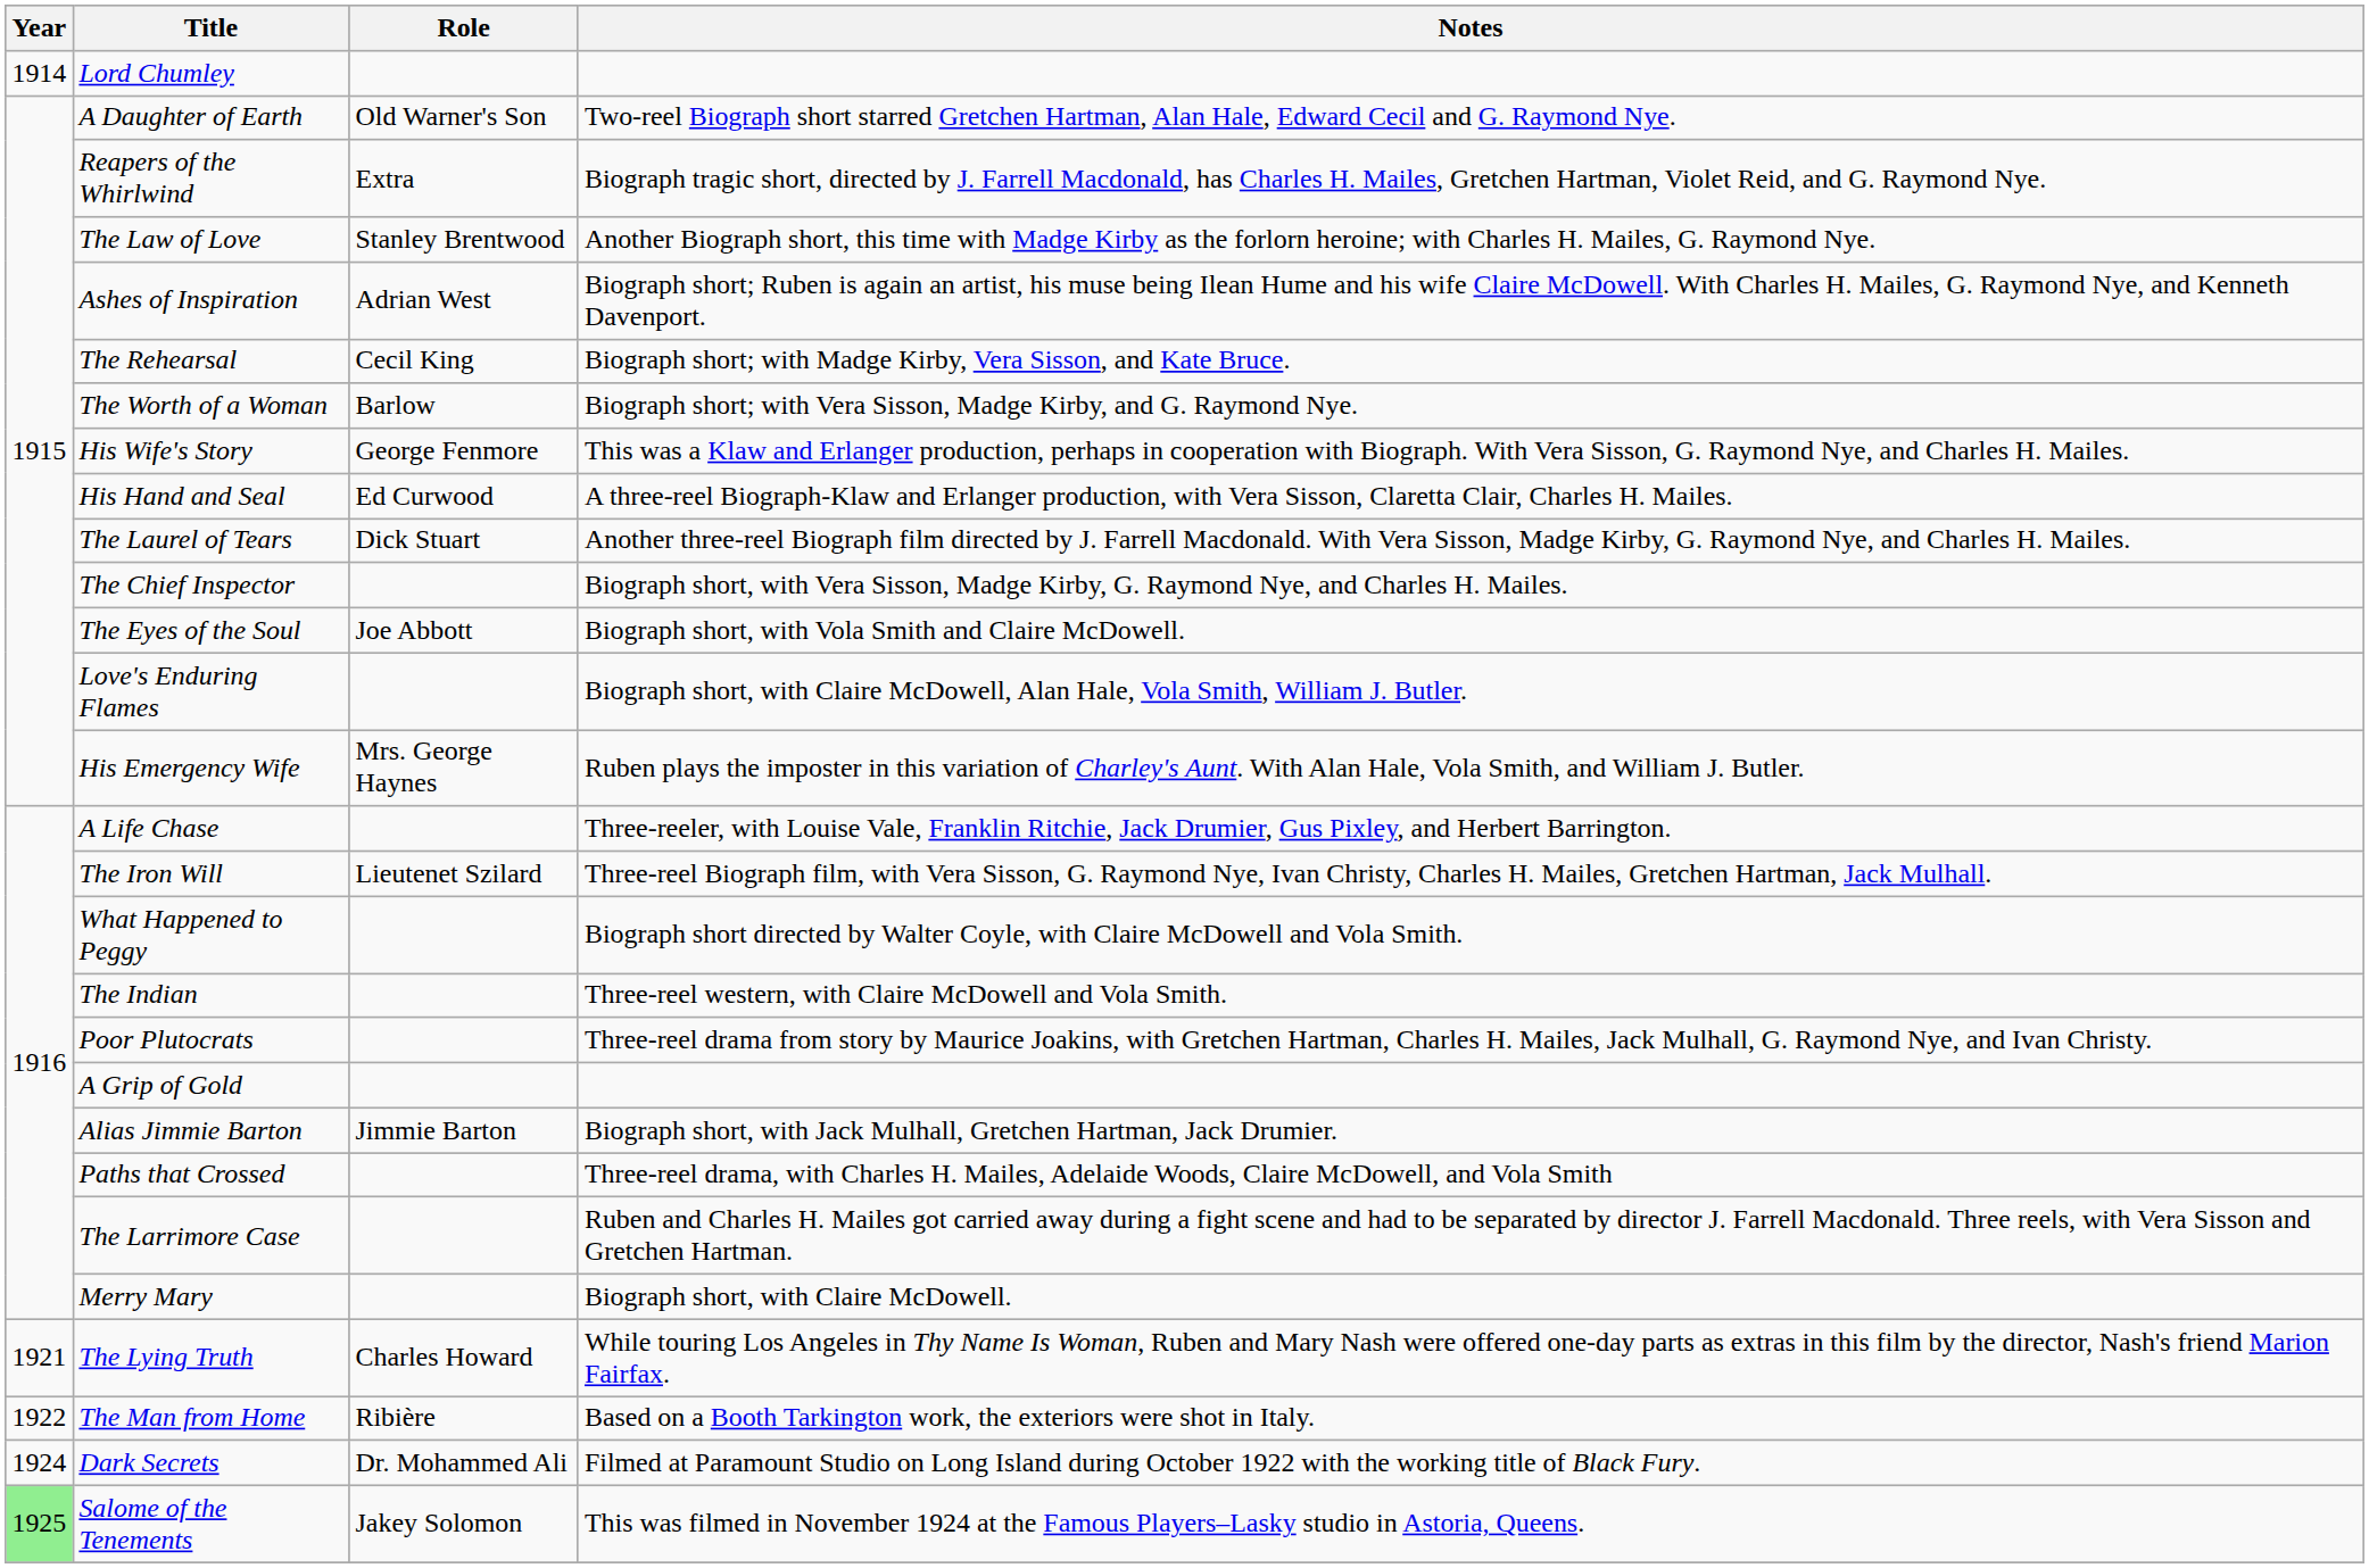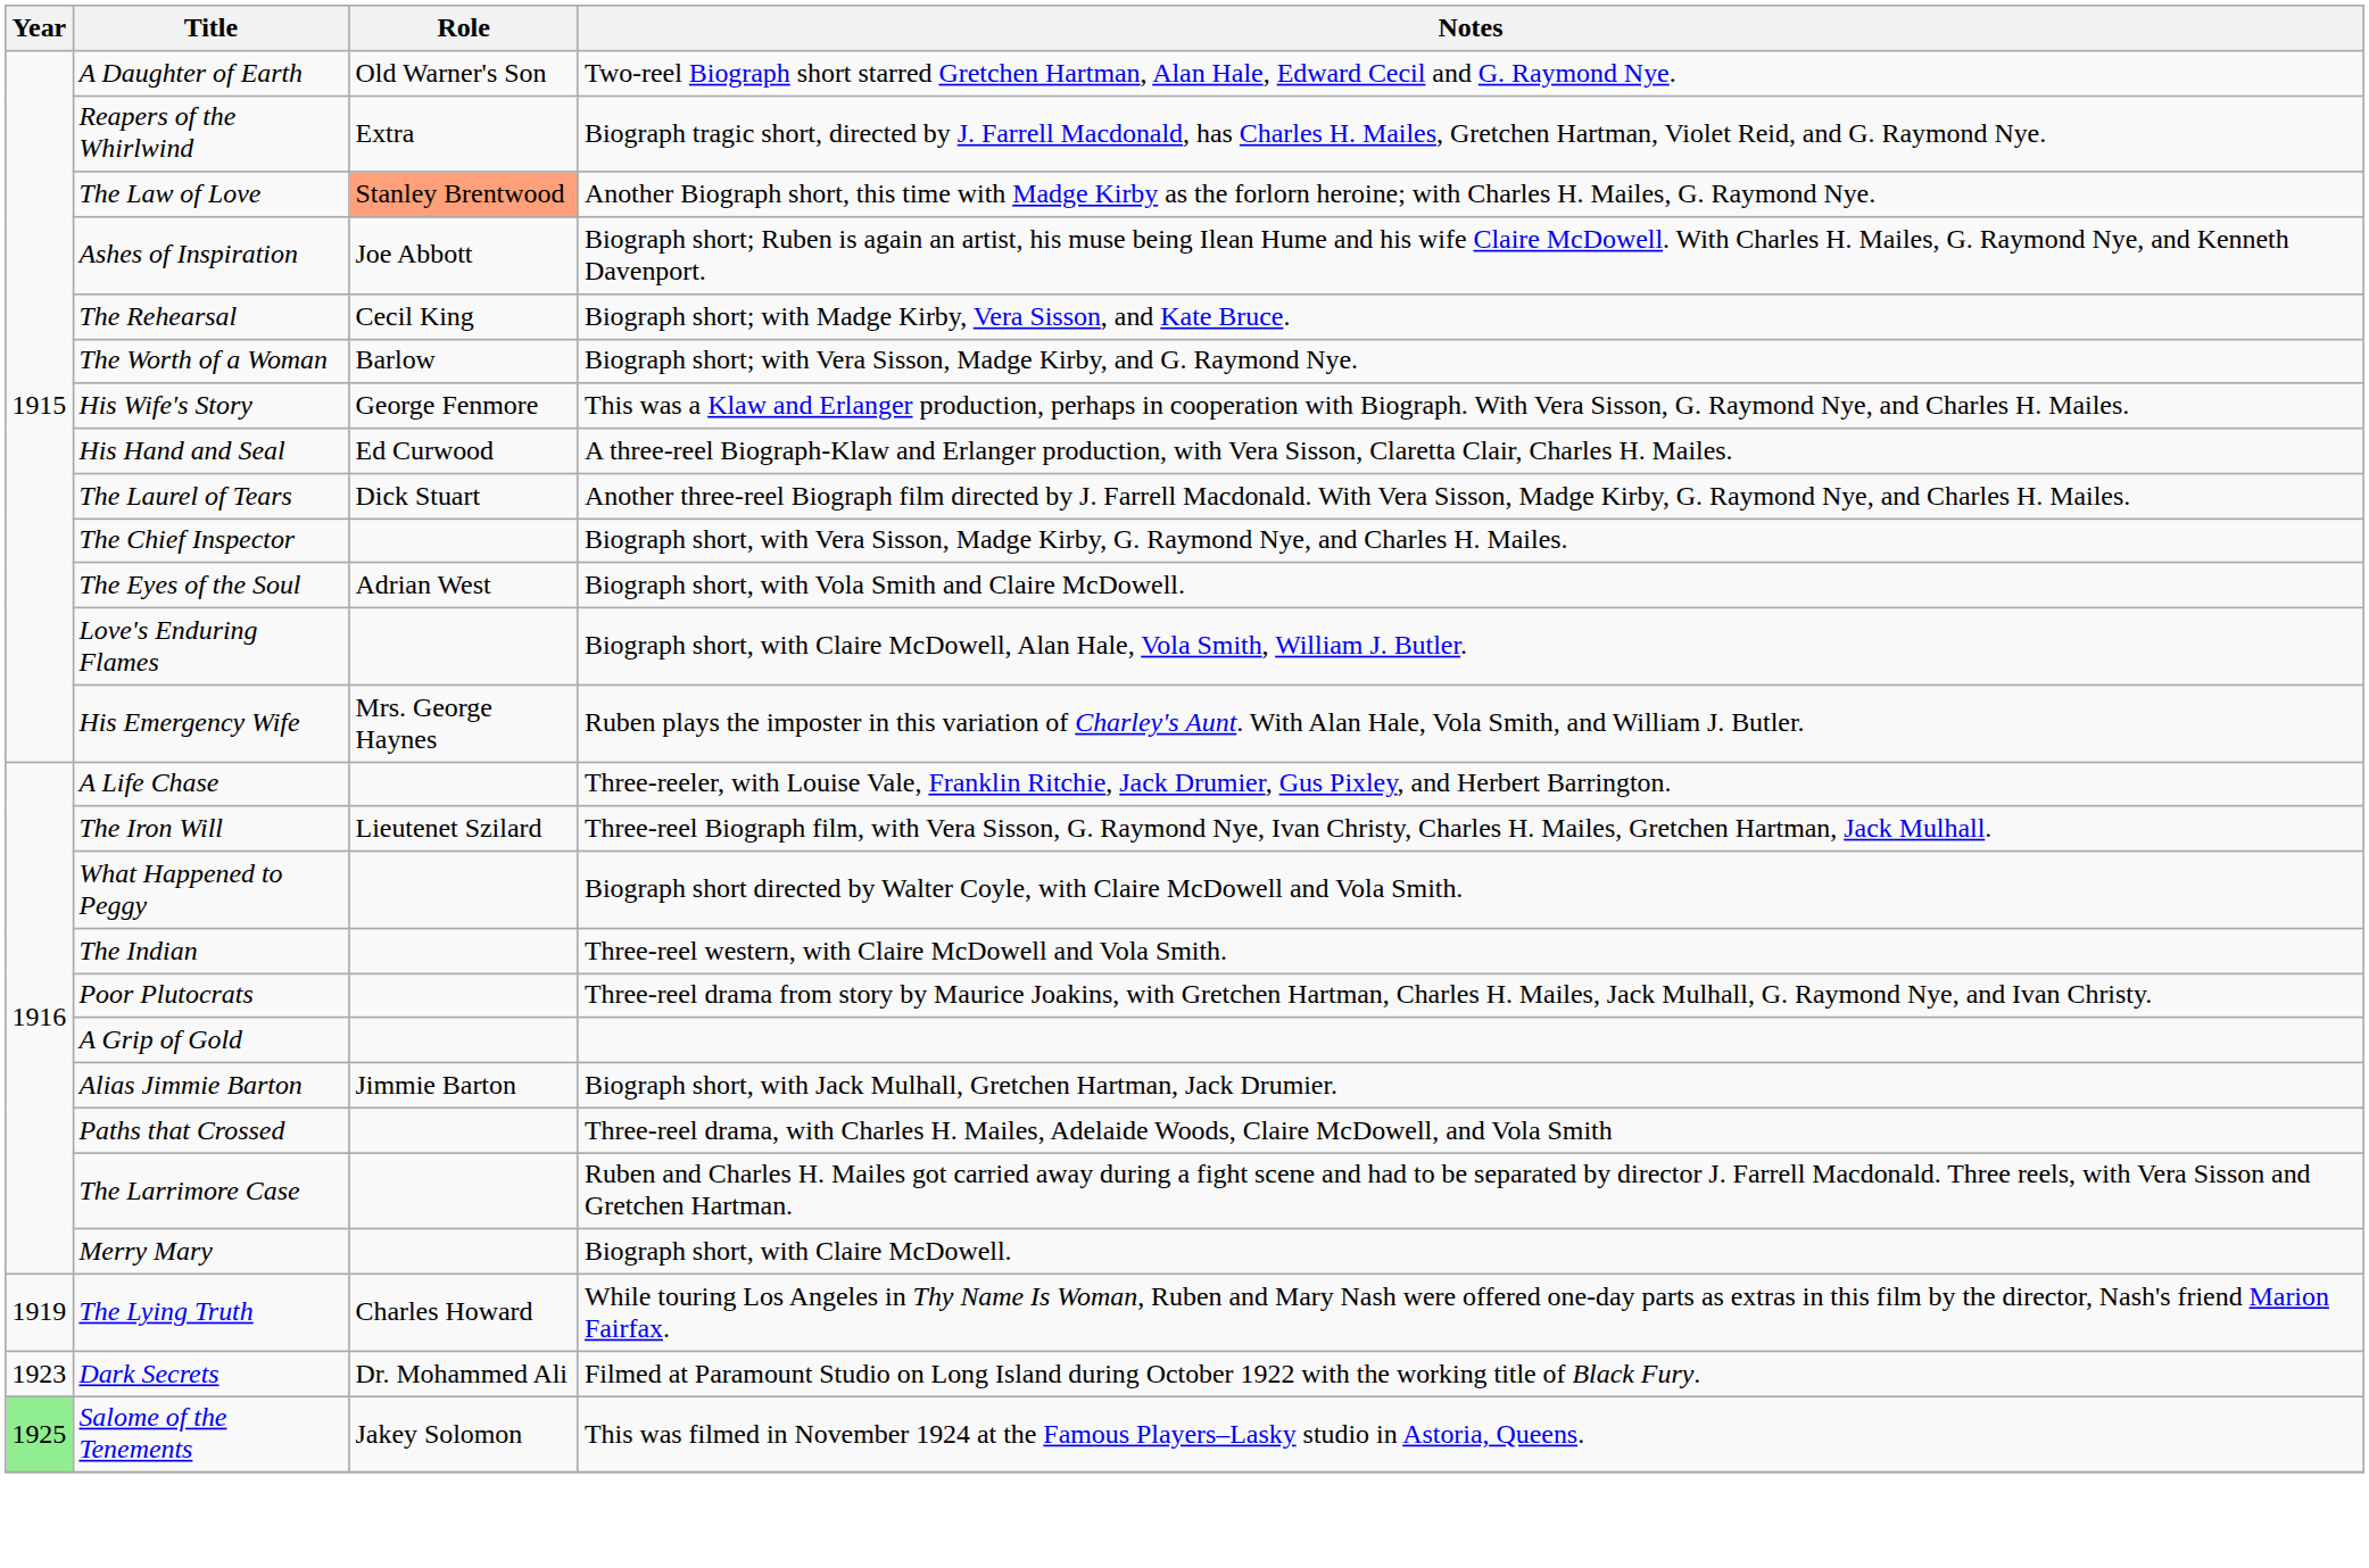 <table class="wikitable sortable plainrowheaders" style="font-size: 90%">
 <tr>
 <th scope="col">Year</th>
 <th scope="col">Title</th>
 <th scope="col">Role</th>
 <th scope="col">Notes</th>
-</tr>
-<tr>
-<td>1914</td>
-<td><em><a href='#'>Lord Chumley</a></em></td>
-<td></td>
-<td></td>
 </tr>
 <tr>
 <td rowspan=13>1915</td>
 <td><em>A Daughter of Earth</em></td>
 <td>Old Warner's Son</td>
 <td>Two-reel <a href='#'>Biograph</a> short starred <a href='#'>Gretchen Hartman</a>, <a href='#'>Alan Hale</a>, <a href='#'>Edward Cecil</a> and <a href='#'>G. Raymond Nye</a>.</td>
 </tr>
 <tr>
 <td><em>Reapers of the Whirlwind</em></td>
 <td>Extra</td>
 <td>Biograph tragic short, directed by <a href='#'>J. Farrell Macdonald</a>, has <a href='#'>Charles H. Mailes</a>, Gretchen Hartman, Violet Reid, and G. Raymond Nye.</td>
 </tr>
 <tr>
 <td><em>The Law of Love</em></td>
-<td>Stanley Brentwood</td>
+<td style="background: lightsalmon;">Stanley Brentwood</td>
 <td>Another Biograph short, this time with <a href='#'>Madge Kirby</a> as the forlorn heroine; with Charles H. Mailes, G. Raymond Nye.</td>
 </tr>
 <tr>
 <td><em>Ashes of Inspiration</em></td>
-<td>Adrian West</td>
+<td>Joe Abbott</td>
 <td>Biograph short; Ruben is again an artist, his muse being Ilean Hume and his wife <a href='#'>Claire McDowell</a>. With Charles H. Mailes, G. Raymond Nye, and Kenneth Davenport.</td>
 </tr>
 <tr>
 <td><em>The Rehearsal</em></td>
 <td>Cecil King</td>
 <td>Biograph short; with Madge Kirby, <a href='#'>Vera Sisson</a>, and <a href='#'>Kate Bruce</a>.</td>
 </tr>
 <tr>
 <td><em>The Worth of a Woman</em></td>
 <td>Barlow</td>
 <td>Biograph short; with Vera Sisson, Madge Kirby, and G. Raymond Nye.</td>
 </tr>
 <tr>
 <td><em>His Wife's Story</em></td>
 <td>George Fenmore</td>
 <td>This was a <a href='#'>Klaw and Erlanger</a> production, perhaps in cooperation with Biograph. With Vera Sisson, G. Raymond Nye, and Charles H. Mailes.</td>
 </tr>
 <tr>
 <td><em>His Hand and Seal</em></td>
 <td>Ed Curwood</td>
 <td>A three-reel Biograph-Klaw and Erlanger production, with Vera Sisson, Claretta Clair, Charles H. Mailes.</td>
 </tr>
 <tr>
 <td><em>The Laurel of Tears</em></td>
 <td>Dick Stuart</td>
 <td>Another three-reel Biograph film directed by J. Farrell Macdonald. With Vera Sisson, Madge Kirby, G. Raymond Nye, and Charles H. Mailes.</td>
 </tr>
 <tr>
 <td><em>The Chief Inspector</em></td>
 <td></td>
 <td>Biograph short, with Vera Sisson, Madge Kirby, G. Raymond Nye, and Charles H. Mailes.</td>
 </tr>
 <tr>
 <td><em>The Eyes of the Soul</em></td>
-<td>Joe Abbott</td>
+<td>Adrian West</td>
 <td>Biograph short, with Vola Smith and Claire McDowell.</td>
 </tr>
 <tr>
 <td><em>Love's Enduring Flames</em></td>
 <td></td>
 <td>Biograph short, with Claire McDowell, Alan Hale, <a href='#'>Vola Smith</a>, <a href='#'>William J. Butler</a>.</td>
 </tr>
 <tr>
 <td><em>His Emergency Wife</em></td>
 <td>Mrs. George Haynes</td>
 <td>Ruben plays the imposter in this variation of <em><a href='#'>Charley's Aunt</a></em>. With Alan Hale, Vola Smith, and William J. Butler.</td>
 </tr>
 <tr>
 <td rowspan=10>1916</td>
 <td><em>A Life Chase</em></td>
 <td></td>
 <td>Three-reeler, with Louise Vale, <a href='#'>Franklin Ritchie</a>, <a href='#'>Jack Drumier</a>, <a href='#'>Gus Pixley</a>, and Herbert Barrington.</td>
 </tr>
 <tr>
 <td><em>The Iron Will</em></td>
 <td>Lieutenet Szilard</td>
 <td>Three-reel Biograph film, with Vera Sisson, G. Raymond Nye, Ivan Christy, Charles H. Mailes, Gretchen Hartman, <a href='#'>Jack Mulhall</a>.</td>
 </tr>
 <tr>
 <td><em>What Happened to Peggy</em></td>
 <td></td>
 <td>Biograph short directed by Walter Coyle, with Claire McDowell and Vola Smith.</td>
 </tr>
 <tr>
 <td><em>The Indian</em></td>
 <td></td>
 <td>Three-reel western, with Claire McDowell and Vola Smith.</td>
 </tr>
 <tr>
 <td><em>Poor Plutocrats</em></td>
 <td></td>
 <td>Three-reel drama from story by Maurice Joakins, with Gretchen Hartman, Charles H. Mailes, Jack Mulhall, G. Raymond Nye, and Ivan Christy.</td>
 </tr>
 <tr>
 <td><em>A Grip of Gold</em></td>
 <td></td>
 <td></td>
 </tr>
 <tr>
 <td><em>Alias Jimmie Barton</em></td>
 <td>Jimmie Barton</td>
 <td>Biograph short, with Jack Mulhall, Gretchen Hartman, Jack Drumier.</td>
 </tr>
 <tr>
 <td><em>Paths that Crossed</em></td>
 <td></td>
 <td>Three-reel drama, with Charles H. Mailes, Adelaide Woods, Claire McDowell, and Vola Smith</td>
 </tr>
 <tr>
 <td><em>The Larrimore Case</em></td>
 <td></td>
 <td>Ruben and Charles H. Mailes got carried away during a fight scene and had to be separated by director J. Farrell Macdonald. Three reels, with Vera Sisson and Gretchen Hartman.</td>
 </tr>
 <tr>
 <td><em>Merry Mary</em></td>
 <td></td>
 <td>Biograph short, with Claire McDowell.</td>
 </tr>
 <tr>
-<td>1921</td>
+<td>1919</td>
 <td><em><a href='#'>The Lying Truth</a></em></td>
 <td>Charles Howard</td>
 <td>While touring Los Angeles in <em>Thy Name Is Woman</em>, Ruben and Mary Nash were offered one-day parts as extras in this film by the director, Nash's friend <a href='#'>Marion Fairfax</a>.</td>
 </tr>
 <tr>
-<td>1922</td>
-<td><em><a href='#'>The Man from Home</a></em></td>
-<td>Ribière</td>
-<td>Based on a <a href='#'>Booth Tarkington</a> work, the exteriors were shot in Italy.</td>
-</tr>
-<tr>
-<td>1924</td>
+<td>1923</td>
 <td><em><a href='#'>Dark Secrets</a></em></td>
 <td>Dr. Mohammed Ali</td>
 <td>Filmed at Paramount Studio on Long Island during October 1922 with the working title of <em>Black Fury</em>.</td>
 </tr>
 <tr>
 <td style="background: lightgreen;">1925</td>
 <td><em><a href='#'>Salome of the Tenements</a></em></td>
 <td>Jakey Solomon</td>
 <td>This was filmed in November 1924 at the <a href='#'>Famous Players–Lasky</a> studio in <a href='#'>Astoria, Queens</a>.</td>
 </tr>
 <tr>
 </tr>
 </table>
